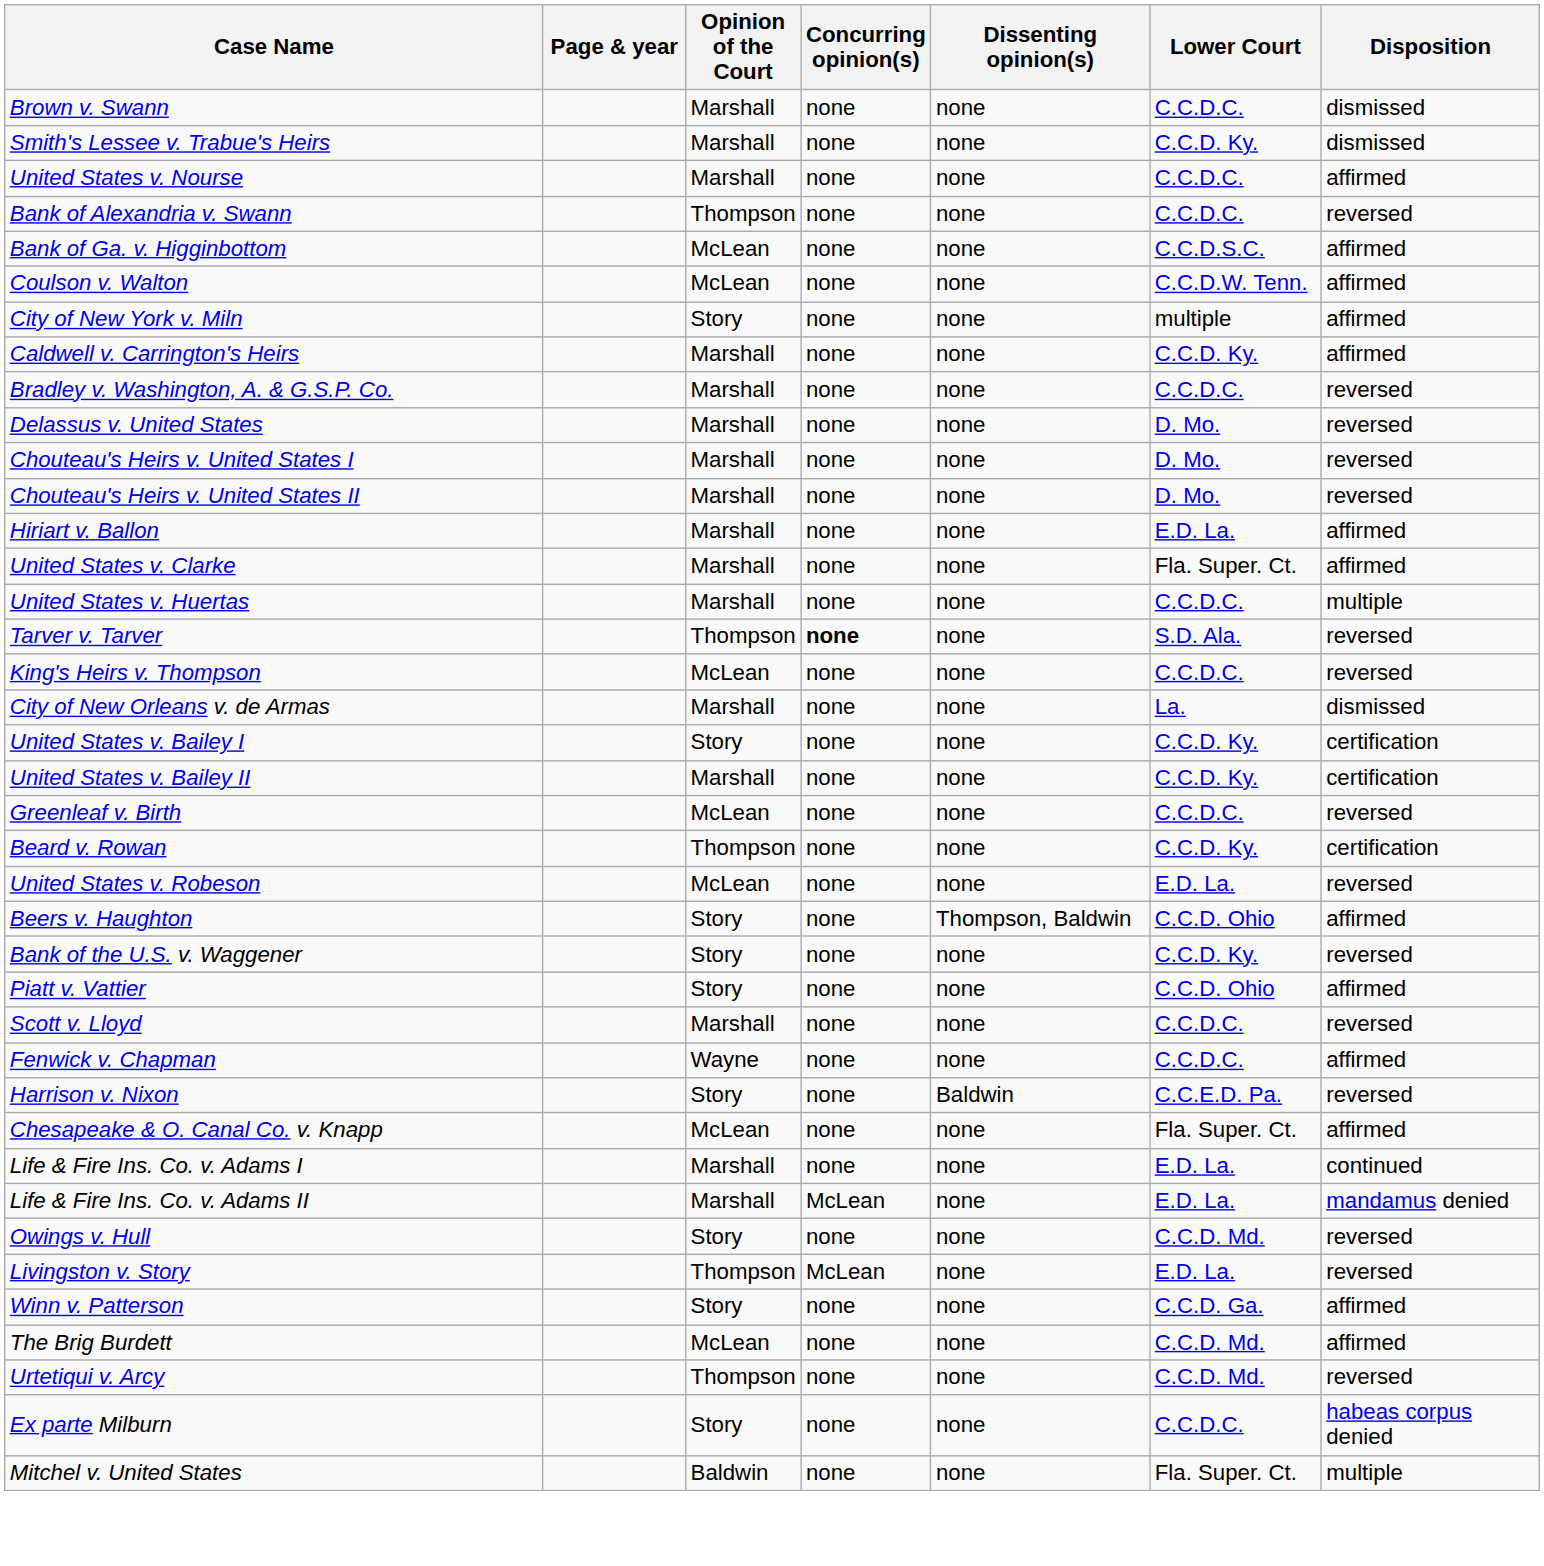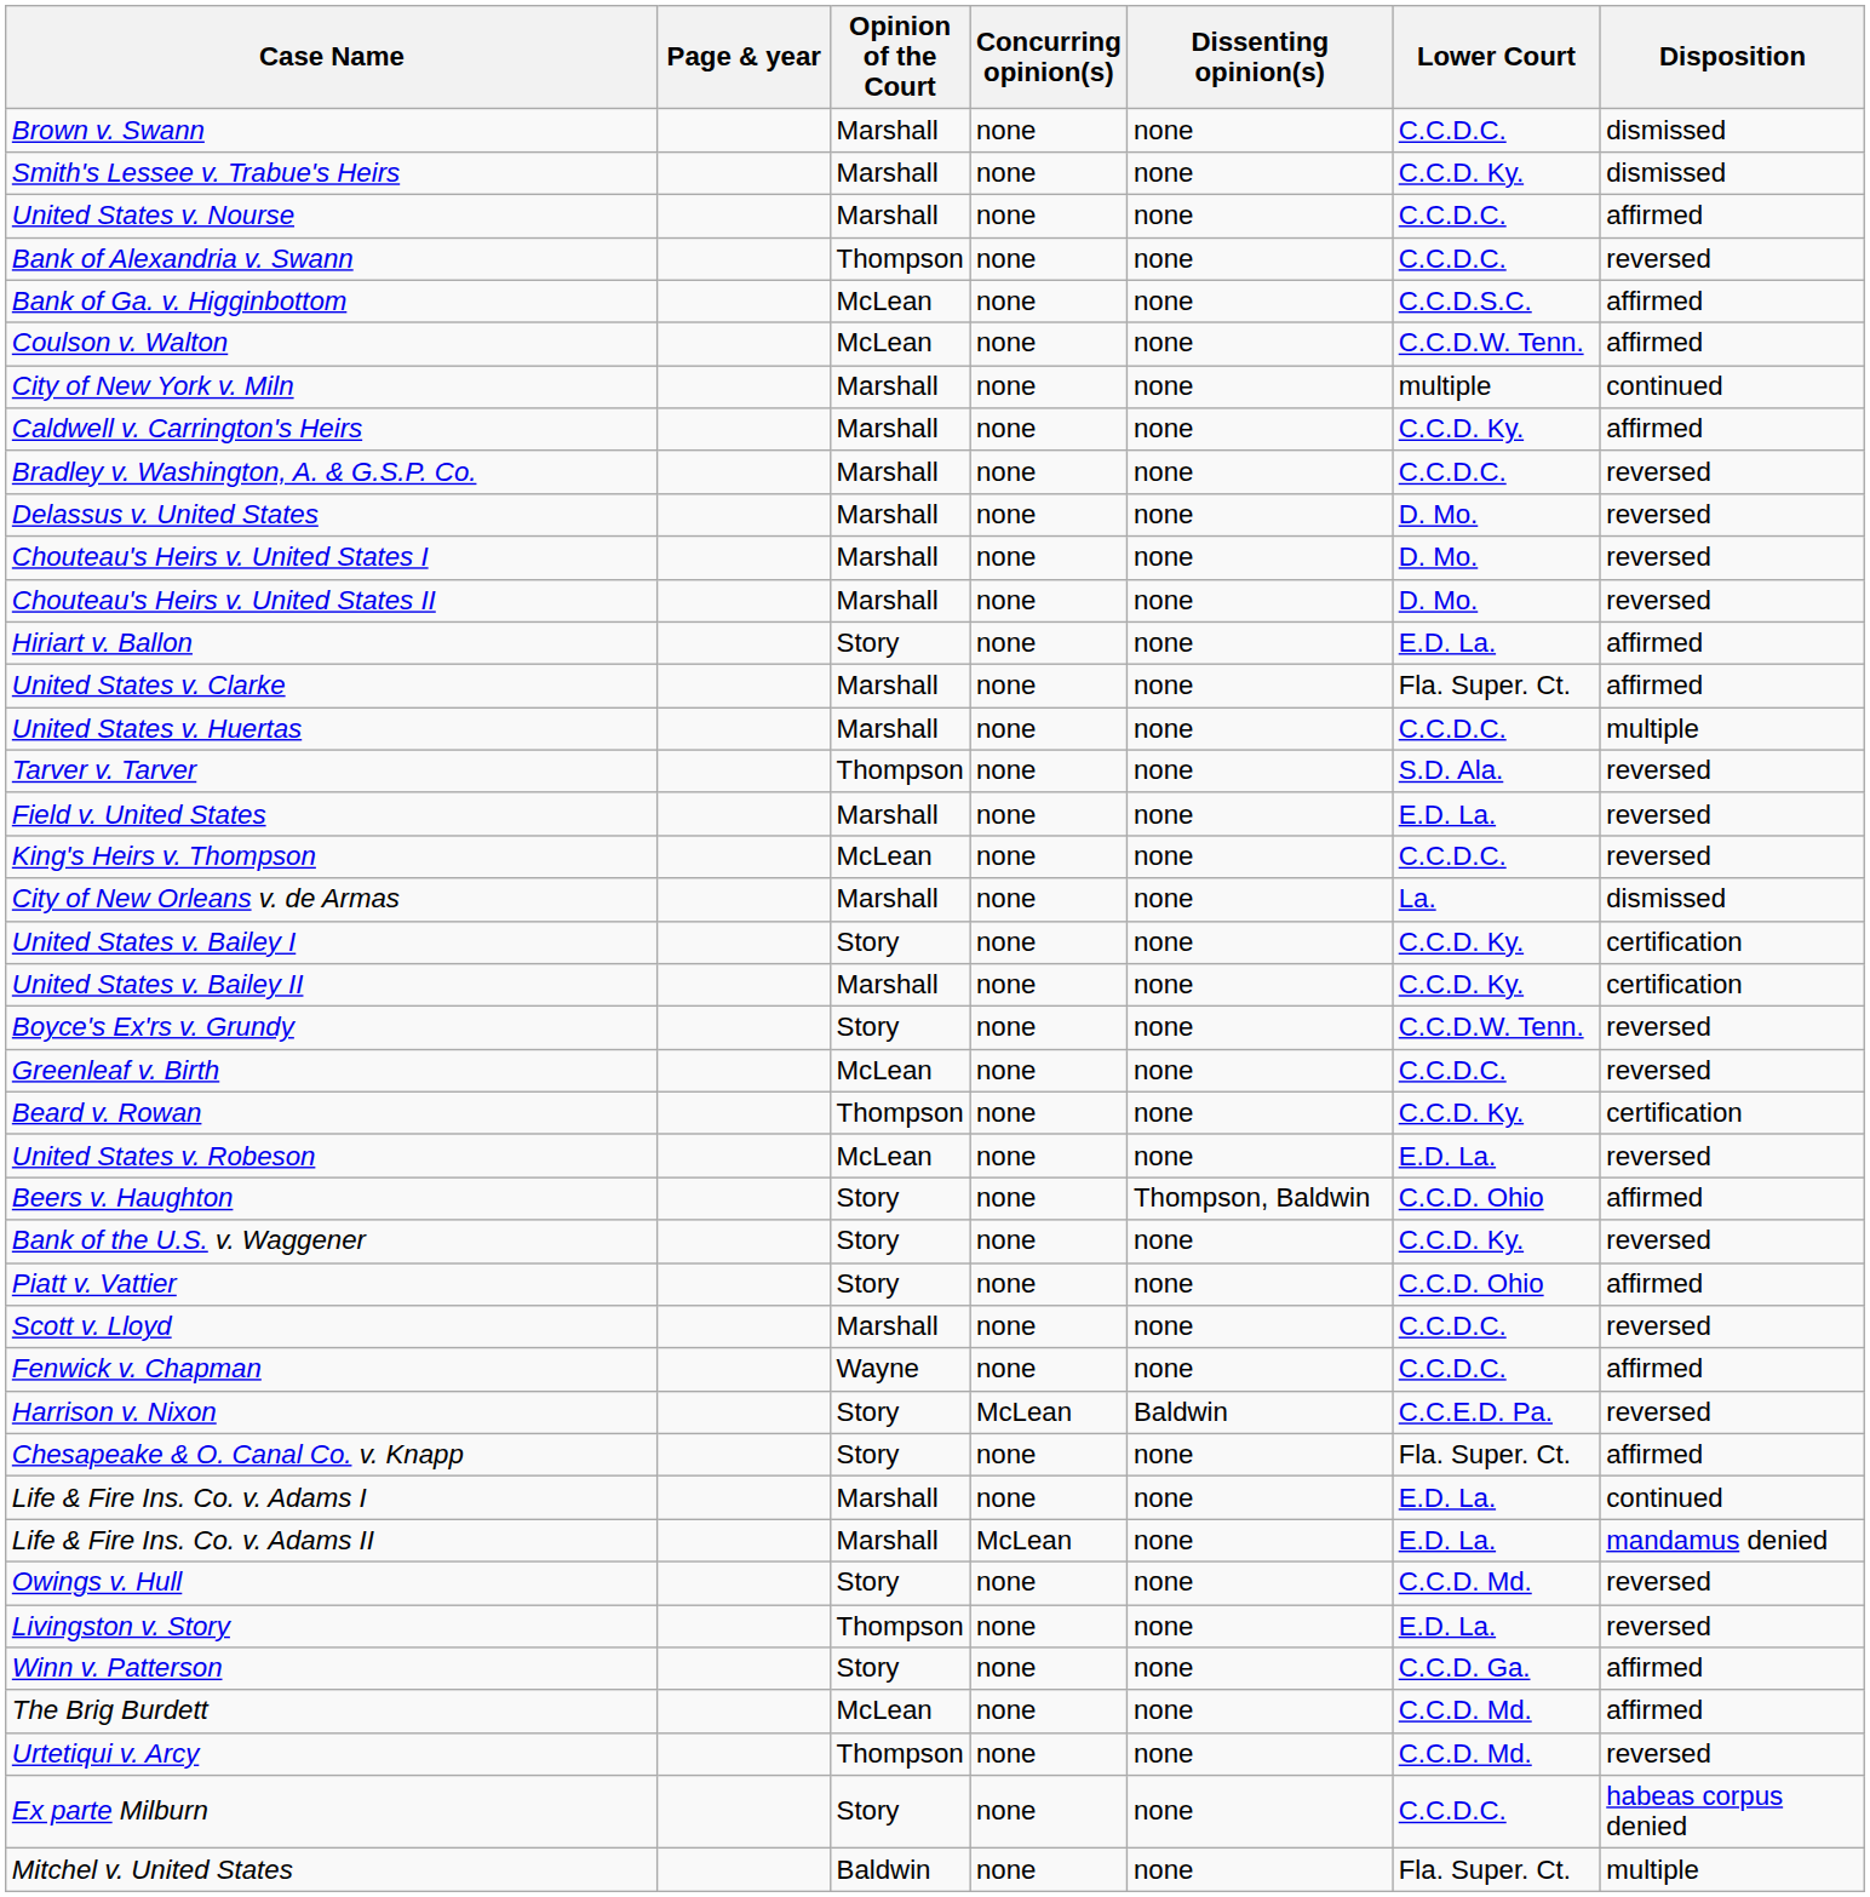 <table class="wikitable sortable">
 <tr>
 <th scope="col" style="width: 380px;">Case Name</th>
 <th scope="col" style="width: 95px;">Page & year</th>
 <th scope="col" style="width: 10px;">Opinion of the Court</th>
 <th scope="col" style="width: 10px;">Concurring opinion(s)</th>
 <th scope="col" style="width: 150px;">Dissenting opinion(s)</th>
 <th scope="col" style="width: 116px;">Lower Court</th>
 <th scope="col" style="width: 150px;">Disposition</th>
 </tr>
 <tr>
 <td><em><a href='#'>Brown v. Swann</a></em></td>
 <td align="right"></td>
 <td>Marshall</td>
 <td>none</td>
 <td>none</td>
 <td><a href='#'>C.C.D.C.</a></td>
 <td>dismissed</td>
 </tr>
 <tr>
 <td><em><a href='#'>Smith's Lessee v. Trabue's Heirs</a></em></td>
 <td align="right"></td>
 <td>Marshall</td>
 <td>none</td>
 <td>none</td>
 <td><a href='#'>C.C.D. Ky.</a></td>
 <td>dismissed</td>
 </tr>
 <tr>
 <td><em><a href='#'>United States v. Nourse</a></em></td>
 <td align="right"></td>
 <td>Marshall</td>
 <td>none</td>
 <td>none</td>
 <td><a href='#'>C.C.D.C.</a></td>
 <td>affirmed</td>
 </tr>
 <tr>
 <td><em><a href='#'>Bank of Alexandria v. Swann</a></em></td>
 <td align="right"></td>
 <td>Thompson</td>
 <td>none</td>
 <td>none</td>
 <td><a href='#'>C.C.D.C.</a></td>
 <td>reversed</td>
 </tr>
 <tr>
 <td><em><a href='#'>Bank of Ga. v. Higginbottom </a></em></td>
 <td align="right"></td>
 <td>McLean</td>
 <td>none</td>
 <td>none</td>
 <td><a href='#'>C.C.D.S.C.</a></td>
 <td>affirmed</td>
 </tr>
 <tr>
 <td><em><a href='#'>Coulson v. Walton</a></em></td>
 <td align="right"></td>
 <td>McLean</td>
 <td>none</td>
 <td>none</td>
 <td><a href='#'>C.C.D.W. Tenn.</a></td>
 <td>affirmed</td>
 </tr>
 <tr>
 <td><em><a href='#'>City of New York v. Miln</a></em></td>
 <td align="right"></td>
-<td>Story</td>
+<td>Marshall</td>
 <td>none</td>
 <td>none</td>
 <td>multiple</td>
-<td>affirmed</td>
+<td>continued</td>
 </tr>
 <tr>
 <td><em><a href='#'>Caldwell v. Carrington's Heirs</a></em></td>
 <td align="right"></td>
 <td>Marshall</td>
 <td>none</td>
 <td>none</td>
 <td><a href='#'>C.C.D. Ky.</a></td>
 <td>affirmed</td>
 </tr>
 <tr>
 <td><em><a href='#'>Bradley v. Washington, A. & G.S.P. Co.</a></em></td>
 <td align="right"></td>
 <td>Marshall</td>
 <td>none</td>
 <td>none</td>
 <td><a href='#'>C.C.D.C.</a></td>
 <td>reversed</td>
 </tr>
 <tr>
 <td><em><a href='#'>Delassus v. United States</a></em></td>
 <td align="right"></td>
 <td>Marshall</td>
 <td>none</td>
 <td>none</td>
 <td><a href='#'>D. Mo.</a></td>
 <td>reversed</td>
 </tr>
 <tr>
 <td><em><a href='#'>Chouteau's Heirs v. United States I</a></em></td>
 <td align="right"></td>
 <td>Marshall</td>
 <td>none</td>
 <td>none</td>
 <td><a href='#'>D. Mo.</a></td>
 <td>reversed</td>
 </tr>
 <tr>
 <td><em><a href='#'>Chouteau's Heirs v. United States II</a></em></td>
 <td align="right"></td>
 <td>Marshall</td>
 <td>none</td>
 <td>none</td>
 <td><a href='#'>D. Mo.</a></td>
 <td>reversed</td>
 </tr>
 <tr>
 <td><em><a href='#'>Hiriart v. Ballon</a></em></td>
 <td align="right"></td>
-<td>Marshall</td>
+<td>Story</td>
 <td>none</td>
 <td>none</td>
 <td><a href='#'>E.D. La.</a></td>
 <td>affirmed</td>
 </tr>
 <tr>
 <td><em><a href='#'>United States v. Clarke</a></em></td>
 <td align="right"></td>
 <td>Marshall</td>
 <td>none</td>
 <td>none</td>
 <td>Fla. Super. Ct.</td>
 <td>affirmed</td>
 </tr>
 <tr>
 <td><em><a href='#'>United States v. Huertas</a></em></td>
 <td align="right"></td>
 <td>Marshall</td>
 <td>none</td>
 <td>none</td>
 <td><a href='#'>C.C.D.C.</a></td>
 <td>multiple</td>
 </tr>
 <tr>
 <td><em><a href='#'>Tarver v. Tarver</a></em></td>
 <td align="right"></td>
 <td>Thompson</td>
-<td><strong>none</strong></td>
+<td>none</td>
 <td>none</td>
 <td><a href='#'>S.D. Ala.</a></td>
+<td>reversed</td>
+</tr>
+<tr>
+<td><em><a href='#'>Field v. United States</a></em></td>
+<td align="right"></td>
+<td>Marshall</td>
+<td>none</td>
+<td>none</td>
+<td><a href='#'>E.D. La.</a></td>
 <td>reversed</td>
 </tr>
 <tr>
 <td><em><a href='#'>King's Heirs v. Thompson</a></em></td>
 <td align="right"></td>
 <td>McLean</td>
 <td>none</td>
 <td>none</td>
 <td><a href='#'>C.C.D.C.</a></td>
 <td>reversed</td>
 </tr>
 <tr>
 <td><em><a href='#'>City of New Orleans</a> v. de Armas</em></td>
 <td align="right"></td>
 <td>Marshall</td>
 <td>none</td>
 <td>none</td>
 <td><a href='#'>La.</a></td>
 <td>dismissed</td>
 </tr>
 <tr>
 <td><em><a href='#'>United States v. Bailey I</a></em></td>
 <td align="right"></td>
 <td>Story</td>
 <td>none</td>
 <td>none</td>
 <td><a href='#'>C.C.D. Ky.</a></td>
 <td>certification</td>
 </tr>
 <tr>
 <td><em><a href='#'>United States v. Bailey II</a></em></td>
 <td align="right"></td>
 <td>Marshall</td>
 <td>none</td>
 <td>none</td>
 <td><a href='#'>C.C.D. Ky.</a></td>
 <td>certification</td>
+</tr>
+<tr>
+<td><em><a href='#'>Boyce's Ex'rs v. Grundy</a></em></td>
+<td align="right"></td>
+<td>Story</td>
+<td>none</td>
+<td>none</td>
+<td><a href='#'>C.C.D.W. Tenn.</a></td>
+<td>reversed</td>
 </tr>
 <tr>
 <td><em><a href='#'>Greenleaf v. Birth</a></em></td>
 <td align="right"></td>
 <td>McLean</td>
 <td>none</td>
 <td>none</td>
 <td><a href='#'>C.C.D.C.</a></td>
 <td>reversed</td>
 </tr>
 <tr>
 <td><em><a href='#'>Beard v. Rowan</a></em></td>
 <td align="right"></td>
 <td>Thompson</td>
 <td>none</td>
 <td>none</td>
 <td><a href='#'>C.C.D. Ky.</a></td>
 <td>certification</td>
 </tr>
 <tr>
 <td><em><a href='#'>United States v. Robeson</a></em></td>
 <td align="right"></td>
 <td>McLean</td>
 <td>none</td>
 <td>none</td>
 <td><a href='#'>E.D. La.</a></td>
 <td>reversed</td>
 </tr>
 <tr>
 <td><em><a href='#'>Beers v. Haughton</a></em></td>
 <td align="right"></td>
 <td>Story</td>
 <td>none</td>
 <td>Thompson, Baldwin</td>
 <td><a href='#'>C.C.D. Ohio</a></td>
 <td>affirmed</td>
 </tr>
 <tr>
 <td><em><a href='#'>Bank of the U.S.</a> v. Waggener</em></td>
 <td align="right"></td>
 <td>Story</td>
 <td>none</td>
 <td>none</td>
 <td><a href='#'>C.C.D. Ky.</a></td>
 <td>reversed</td>
 </tr>
 <tr>
 <td><em><a href='#'>Piatt v. Vattier</a></em></td>
 <td align="right"></td>
 <td>Story</td>
 <td>none</td>
 <td>none</td>
 <td><a href='#'>C.C.D. Ohio</a></td>
 <td>affirmed</td>
 </tr>
 <tr>
 <td><em><a href='#'>Scott v. Lloyd</a></em></td>
 <td align="right"></td>
 <td>Marshall</td>
 <td>none</td>
 <td>none</td>
 <td><a href='#'>C.C.D.C.</a></td>
 <td>reversed</td>
 </tr>
 <tr>
 <td><em><a href='#'>Fenwick v. Chapman</a></em></td>
 <td align="right"></td>
 <td>Wayne</td>
 <td>none</td>
 <td>none</td>
 <td><a href='#'>C.C.D.C.</a></td>
 <td>affirmed</td>
 </tr>
 <tr>
 <td><em><a href='#'>Harrison v. Nixon</a></em></td>
 <td align="right"></td>
 <td>Story</td>
-<td>none</td>
+<td>McLean</td>
 <td>Baldwin</td>
 <td><a href='#'>C.C.E.D. Pa.</a></td>
 <td>reversed</td>
 </tr>
 <tr>
 <td><em><a href='#'>Chesapeake & O. Canal Co.</a> v. Knapp</em></td>
 <td align="right"></td>
-<td>McLean</td>
+<td>Story</td>
 <td>none</td>
 <td>none</td>
 <td>Fla. Super. Ct.</td>
 <td>affirmed</td>
 </tr>
 <tr>
 <td><em>Life & Fire Ins. Co. v. Adams I</em></td>
 <td align="right"></td>
 <td>Marshall</td>
 <td>none</td>
 <td>none</td>
 <td><a href='#'>E.D. La.</a></td>
 <td>continued</td>
 </tr>
 <tr>
 <td><em>Life & Fire Ins. Co. v. Adams II</em></td>
 <td align="right"></td>
 <td>Marshall</td>
 <td>McLean</td>
 <td>none</td>
 <td><a href='#'>E.D. La.</a></td>
 <td><a href='#'>mandamus</a> denied</td>
 </tr>
 <tr>
 <td><em><a href='#'>Owings v. Hull</a></em></td>
 <td align="right"></td>
 <td>Story</td>
 <td>none</td>
 <td>none</td>
 <td><a href='#'>C.C.D. Md.</a></td>
 <td>reversed</td>
 </tr>
 <tr>
 <td><em><a href='#'>Livingston v. Story</a></em></td>
 <td align="right"></td>
 <td>Thompson</td>
-<td>McLean</td>
+<td>none</td>
 <td>none</td>
 <td><a href='#'>E.D. La.</a></td>
 <td>reversed</td>
 </tr>
 <tr>
 <td><em><a href='#'>Winn v. Patterson</a></em></td>
 <td align="right"></td>
 <td>Story</td>
 <td>none</td>
 <td>none</td>
 <td><a href='#'>C.C.D. Ga.</a></td>
 <td>affirmed</td>
 </tr>
 <tr>
 <td><em>The Brig Burdett</em></td>
 <td align="right"></td>
 <td>McLean</td>
 <td>none</td>
 <td>none</td>
 <td><a href='#'>C.C.D. Md.</a></td>
 <td>affirmed</td>
 </tr>
 <tr>
 <td><em><a href='#'>Urtetiqui v. Arcy</a></em></td>
 <td align="right"></td>
 <td>Thompson</td>
 <td>none</td>
 <td>none</td>
 <td><a href='#'>C.C.D. Md.</a></td>
 <td>reversed</td>
 </tr>
 <tr>
 <td><em><a href='#'>Ex parte</a> Milburn</em></td>
 <td align="right"></td>
 <td>Story</td>
 <td>none</td>
 <td>none</td>
 <td><a href='#'>C.C.D.C.</a></td>
 <td><a href='#'>habeas corpus</a> denied</td>
 </tr>
 <tr>
 <td><em>Mitchel v. United States</em></td>
 <td align="right"></td>
 <td>Baldwin</td>
 <td>none</td>
 <td>none</td>
 <td>Fla. Super. Ct.</td>
 <td>multiple</td>
 </tr>
 <tr>
 </tr>
 </table>
